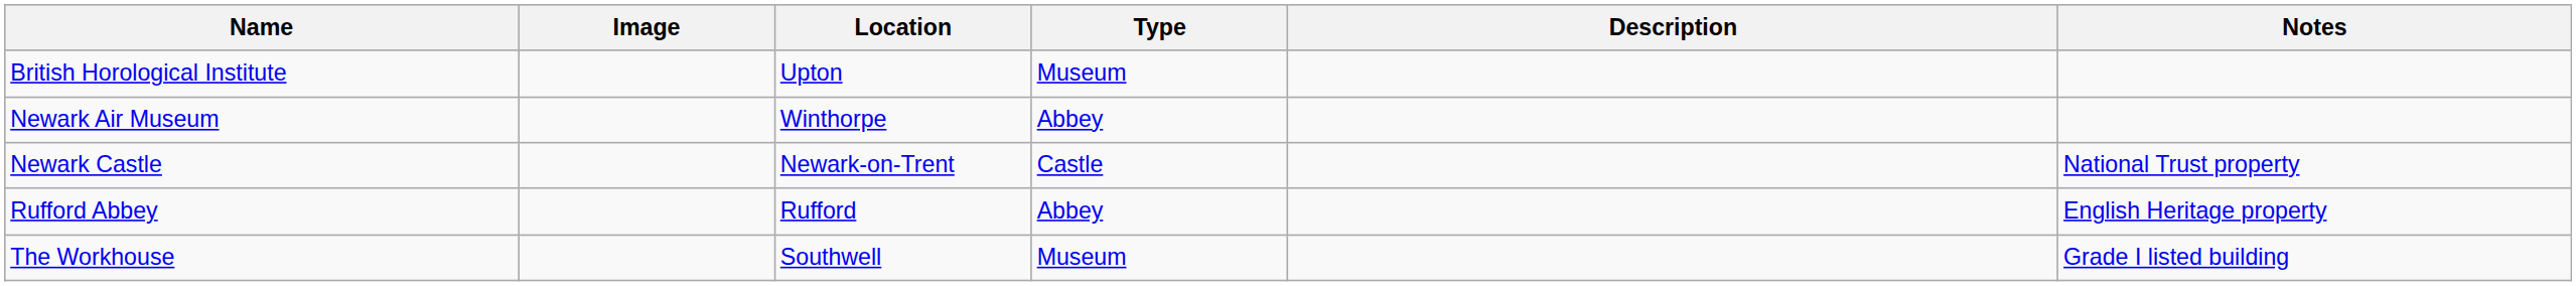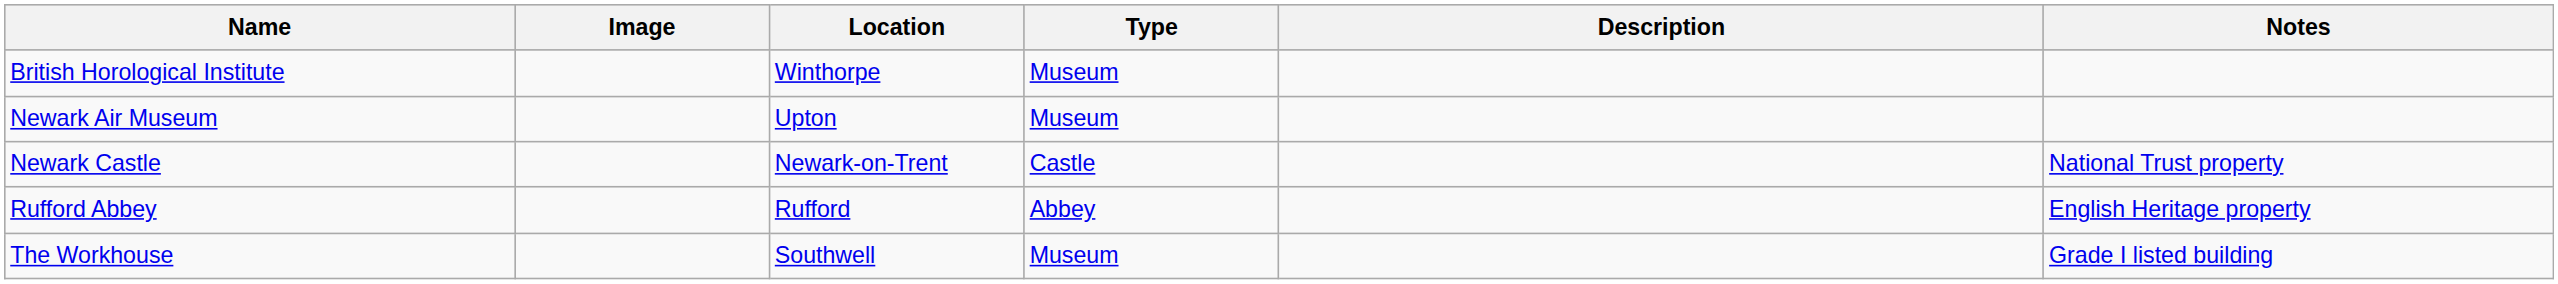 <table class="wikitable sortable" style="font-size:90%;width:100%;border:0px;text-align:left;line-height:150%;">
 <tr>
 <th width="20%">Name</th>
 <th width="10%" class="unsortable">Image</th>
 <th width="10%">Location</th>
 <th width="10%">Type</th>
 <th width="30%" class="unsortable">Description</th>
 <th width="20%" class="unsortable">Notes</th>
 </tr>
 <tr>
 <td><a href='#'>British Horological Institute</a></td>
 <td></td>
-<td><a href='#'>Upton</a></td>
+<td><a href='#'>Winthorpe</a></td>
 <td><a href='#'>Museum</a></td>
 <td></td>
 <td></td>
 </tr>
 <tr>
 <td><a href='#'>Newark Air Museum</a></td>
 <td></td>
-<td><a href='#'>Winthorpe</a></td>
-<td><a href='#'>Abbey</a></td>
+<td><a href='#'>Upton</a></td>
+<td><a href='#'>Museum</a></td>
 <td></td>
 <td></td>
 </tr>
 <tr>
 <td><a href='#'>Newark Castle</a></td>
 <td></td>
 <td><a href='#'>Newark-on-Trent</a></td>
 <td><a href='#'>Castle</a></td>
 <td></td>
 <td><a href='#'>National Trust property</a></td>
 </tr>
 <tr>
 <td><a href='#'>Rufford Abbey</a></td>
 <td></td>
 <td><a href='#'>Rufford</a></td>
 <td><a href='#'>Abbey</a></td>
 <td></td>
 <td><a href='#'>English Heritage property</a></td>
 </tr>
 <tr>
 <td><a href='#'>The Workhouse</a></td>
 <td></td>
 <td><a href='#'>Southwell</a></td>
 <td><a href='#'>Museum</a></td>
 <td></td>
 <td><a href='#'>Grade I listed building</a></td>
 </tr>
 <tr>
 </tr>
 </table>
